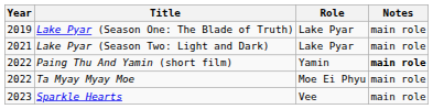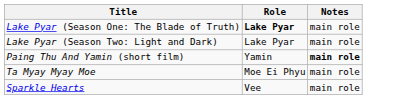 <table class="wikitable sortable">
 <tr>
-<th>Year</th>
 <th>Title</th>
 <th>Role</th>
 <th class="unsortable">Notes</th>
 </tr>
 <tr>
-<td>2019</td>
 <td><em><a href='#'>Lake Pyar</a></em> (Season One: The Blade of Truth)</td>
-<td>Lake Pyar</td>
+<td><strong>Lake Pyar</strong></td>
 <td>main role</td>
 </tr>
 <tr>
-<td>2021</td>
 <td><em>Lake Pyar</em> (Season Two: Light and Dark)</td>
 <td>Lake Pyar</td>
 <td>main role</td>
 </tr>
 <tr>
-<td>2022</td>
 <td><em>Paing Thu And Yamin</em> (short film)</td>
 <td>Yamin</td>
 <td><strong>main role</strong></td>
 </tr>
 <tr>
-<td>2022</td>
 <td><em>Ta Myay Myay Moe</em></td>
 <td>Moe Ei Phyu</td>
 <td>main role</td>
 </tr>
 <tr>
-<td>2023</td>
 <td><em><a href='#'>Sparkle Hearts</a></em></td>
 <td>Vee</td>
 <td>main role</td>
 </tr>
 </table>
